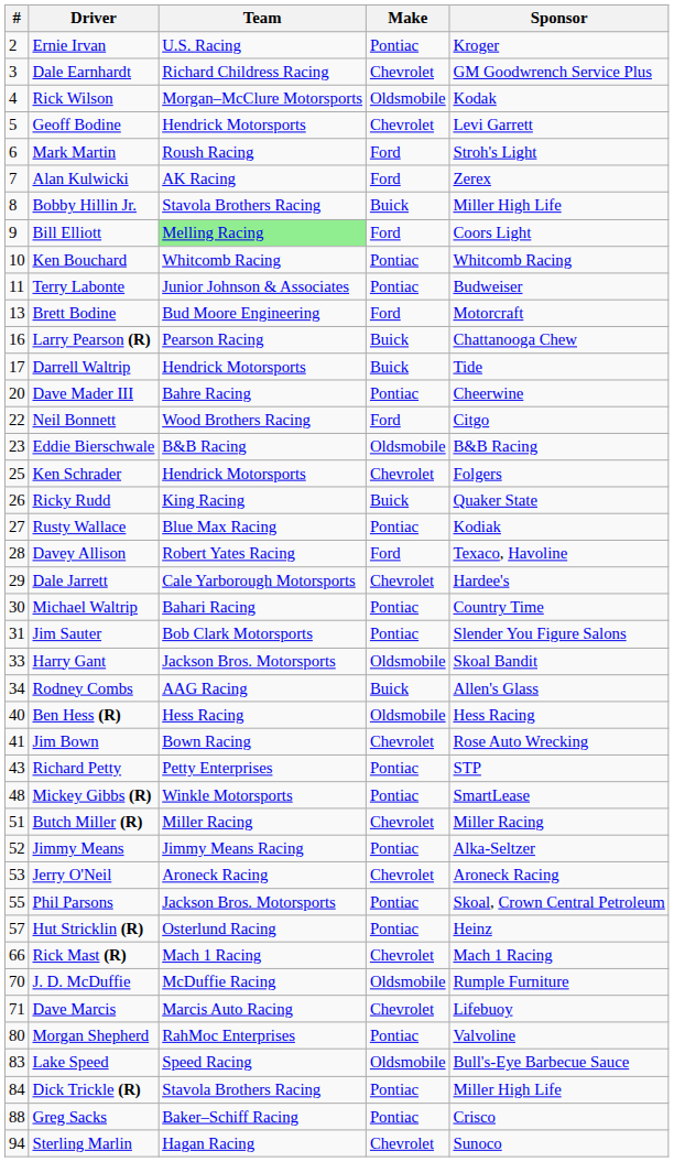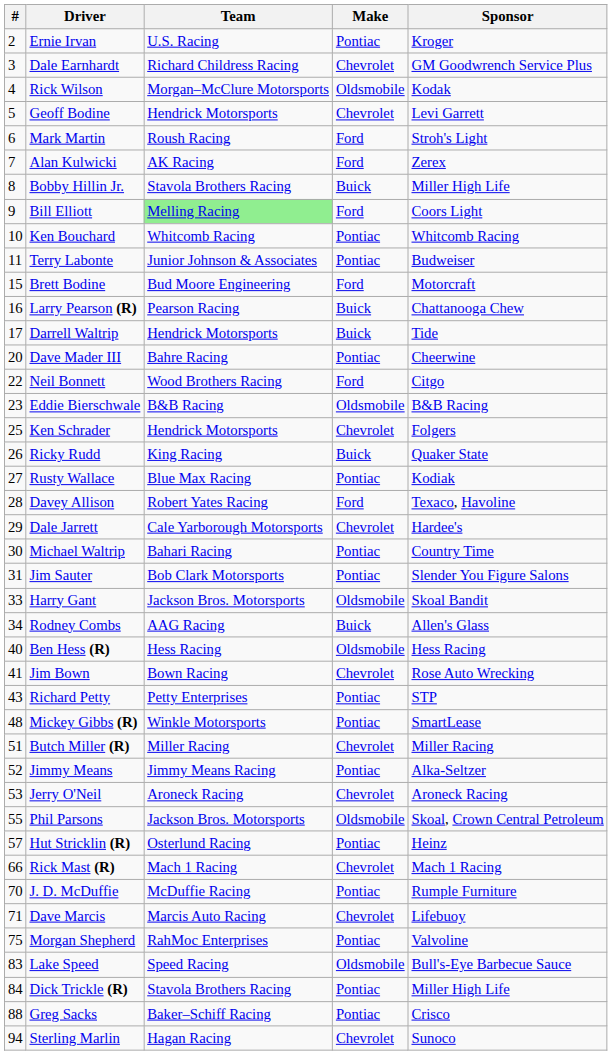 <table class="wikitable" style="font-size:95%">
 <tr>
 <th>#</th>
 <th>Driver</th>
 <th>Team</th>
 <th>Make</th>
 <th>Sponsor</th>
 </tr>
 <tr>
 <td>2</td>
 <td><a href='#'>Ernie Irvan</a></td>
 <td><a href='#'>U.S. Racing</a></td>
 <td><a href='#'>Pontiac</a></td>
 <td><a href='#'>Kroger</a></td>
 </tr>
 <tr>
 <td>3</td>
 <td><a href='#'>Dale Earnhardt</a></td>
 <td><a href='#'>Richard Childress Racing</a></td>
 <td><a href='#'>Chevrolet</a></td>
 <td><a href='#'>GM Goodwrench Service Plus</a></td>
 </tr>
 <tr>
 <td>4</td>
 <td><a href='#'>Rick Wilson</a></td>
 <td><a href='#'>Morgan–McClure Motorsports</a></td>
 <td><a href='#'>Oldsmobile</a></td>
 <td><a href='#'>Kodak</a></td>
 </tr>
 <tr>
 <td>5</td>
 <td><a href='#'>Geoff Bodine</a></td>
 <td><a href='#'>Hendrick Motorsports</a></td>
 <td><a href='#'>Chevrolet</a></td>
 <td><a href='#'>Levi Garrett</a></td>
 </tr>
 <tr>
 <td>6</td>
 <td><a href='#'>Mark Martin</a></td>
 <td><a href='#'>Roush Racing</a></td>
 <td><a href='#'>Ford</a></td>
 <td><a href='#'>Stroh's Light</a></td>
 </tr>
 <tr>
 <td>7</td>
 <td><a href='#'>Alan Kulwicki</a></td>
 <td><a href='#'>AK Racing</a></td>
 <td><a href='#'>Ford</a></td>
 <td><a href='#'>Zerex</a></td>
 </tr>
 <tr>
 <td>8</td>
 <td><a href='#'>Bobby Hillin Jr.</a></td>
 <td><a href='#'>Stavola Brothers Racing</a></td>
 <td><a href='#'>Buick</a></td>
 <td><a href='#'>Miller High Life</a></td>
 </tr>
 <tr>
 <td>9</td>
 <td><a href='#'>Bill Elliott</a></td>
 <td style="background: lightgreen;"><a href='#'>Melling Racing</a></td>
 <td><a href='#'>Ford</a></td>
 <td><a href='#'>Coors Light</a></td>
 </tr>
 <tr>
 <td>10</td>
 <td><a href='#'>Ken Bouchard</a></td>
 <td><a href='#'>Whitcomb Racing</a></td>
 <td><a href='#'>Pontiac</a></td>
 <td><a href='#'>Whitcomb Racing</a></td>
 </tr>
 <tr>
 <td>11</td>
 <td><a href='#'>Terry Labonte</a></td>
 <td><a href='#'>Junior Johnson & Associates</a></td>
 <td><a href='#'>Pontiac</a></td>
 <td><a href='#'>Budweiser</a></td>
 </tr>
 <tr>
-<td>13</td>
+<td>15</td>
 <td><a href='#'>Brett Bodine</a></td>
 <td><a href='#'>Bud Moore Engineering</a></td>
 <td><a href='#'>Ford</a></td>
 <td><a href='#'>Motorcraft</a></td>
 </tr>
 <tr>
 <td>16</td>
 <td><a href='#'>Larry Pearson</a> <strong>(R)</strong></td>
 <td><a href='#'>Pearson Racing</a></td>
 <td><a href='#'>Buick</a></td>
 <td><a href='#'>Chattanooga Chew</a></td>
 </tr>
 <tr>
 <td>17</td>
 <td><a href='#'>Darrell Waltrip</a></td>
 <td><a href='#'>Hendrick Motorsports</a></td>
 <td><a href='#'>Buick</a></td>
 <td><a href='#'>Tide</a></td>
 </tr>
 <tr>
 <td>20</td>
 <td><a href='#'>Dave Mader III</a></td>
 <td><a href='#'>Bahre Racing</a></td>
 <td><a href='#'>Pontiac</a></td>
 <td><a href='#'>Cheerwine</a></td>
 </tr>
 <tr>
 <td>22</td>
 <td><a href='#'>Neil Bonnett</a></td>
 <td><a href='#'>Wood Brothers Racing</a></td>
 <td><a href='#'>Ford</a></td>
 <td><a href='#'>Citgo</a></td>
 </tr>
 <tr>
 <td>23</td>
 <td><a href='#'>Eddie Bierschwale</a></td>
 <td><a href='#'>B&B Racing</a></td>
 <td><a href='#'>Oldsmobile</a></td>
 <td><a href='#'>B&B Racing</a></td>
 </tr>
 <tr>
 <td>25</td>
 <td><a href='#'>Ken Schrader</a></td>
 <td><a href='#'>Hendrick Motorsports</a></td>
 <td><a href='#'>Chevrolet</a></td>
 <td><a href='#'>Folgers</a></td>
 </tr>
 <tr>
 <td>26</td>
 <td><a href='#'>Ricky Rudd</a></td>
 <td><a href='#'>King Racing</a></td>
 <td><a href='#'>Buick</a></td>
 <td><a href='#'>Quaker State</a></td>
 </tr>
 <tr>
 <td>27</td>
 <td><a href='#'>Rusty Wallace</a></td>
 <td><a href='#'>Blue Max Racing</a></td>
 <td><a href='#'>Pontiac</a></td>
 <td><a href='#'>Kodiak</a></td>
 </tr>
 <tr>
 <td>28</td>
 <td><a href='#'>Davey Allison</a></td>
 <td><a href='#'>Robert Yates Racing</a></td>
 <td><a href='#'>Ford</a></td>
 <td><a href='#'>Texaco</a>, <a href='#'>Havoline</a></td>
 </tr>
 <tr>
 <td>29</td>
 <td><a href='#'>Dale Jarrett</a></td>
 <td><a href='#'>Cale Yarborough Motorsports</a></td>
 <td><a href='#'>Chevrolet</a></td>
 <td><a href='#'>Hardee's</a></td>
 </tr>
 <tr>
 <td>30</td>
 <td><a href='#'>Michael Waltrip</a></td>
 <td><a href='#'>Bahari Racing</a></td>
 <td><a href='#'>Pontiac</a></td>
 <td><a href='#'>Country Time</a></td>
 </tr>
 <tr>
 <td>31</td>
 <td><a href='#'>Jim Sauter</a></td>
 <td><a href='#'>Bob Clark Motorsports</a></td>
 <td><a href='#'>Pontiac</a></td>
 <td><a href='#'>Slender You Figure Salons</a></td>
 </tr>
 <tr>
 <td>33</td>
 <td><a href='#'>Harry Gant</a></td>
 <td><a href='#'>Jackson Bros. Motorsports</a></td>
 <td><a href='#'>Oldsmobile</a></td>
 <td><a href='#'>Skoal Bandit</a></td>
 </tr>
 <tr>
 <td>34</td>
 <td><a href='#'>Rodney Combs</a></td>
 <td><a href='#'>AAG Racing</a></td>
 <td><a href='#'>Buick</a></td>
 <td><a href='#'>Allen's Glass</a></td>
 </tr>
 <tr>
 <td>40</td>
 <td><a href='#'>Ben Hess</a> <strong>(R)</strong></td>
 <td><a href='#'>Hess Racing</a></td>
 <td><a href='#'>Oldsmobile</a></td>
 <td><a href='#'>Hess Racing</a></td>
 </tr>
 <tr>
 <td>41</td>
 <td><a href='#'>Jim Bown</a></td>
 <td><a href='#'>Bown Racing</a></td>
 <td><a href='#'>Chevrolet</a></td>
 <td><a href='#'>Rose Auto Wrecking</a></td>
 </tr>
 <tr>
 <td>43</td>
 <td><a href='#'>Richard Petty</a></td>
 <td><a href='#'>Petty Enterprises</a></td>
 <td><a href='#'>Pontiac</a></td>
 <td><a href='#'>STP</a></td>
 </tr>
 <tr>
 <td>48</td>
 <td><a href='#'>Mickey Gibbs</a> <strong>(R)</strong></td>
 <td><a href='#'>Winkle Motorsports</a></td>
 <td><a href='#'>Pontiac</a></td>
 <td><a href='#'>SmartLease</a></td>
 </tr>
 <tr>
 <td>51</td>
 <td><a href='#'>Butch Miller</a> <strong>(R)</strong></td>
 <td><a href='#'>Miller Racing</a></td>
 <td><a href='#'>Chevrolet</a></td>
 <td><a href='#'>Miller Racing</a></td>
 </tr>
 <tr>
 <td>52</td>
 <td><a href='#'>Jimmy Means</a></td>
 <td><a href='#'>Jimmy Means Racing</a></td>
 <td><a href='#'>Pontiac</a></td>
 <td><a href='#'>Alka-Seltzer</a></td>
 </tr>
 <tr>
 <td>53</td>
 <td><a href='#'>Jerry O'Neil</a></td>
 <td><a href='#'>Aroneck Racing</a></td>
 <td><a href='#'>Chevrolet</a></td>
 <td><a href='#'>Aroneck Racing</a></td>
 </tr>
 <tr>
 <td>55</td>
 <td><a href='#'>Phil Parsons</a></td>
 <td><a href='#'>Jackson Bros. Motorsports</a></td>
-<td><a href='#'>Pontiac</a></td>
+<td><a href='#'>Oldsmobile</a></td>
 <td><a href='#'>Skoal</a>, <a href='#'>Crown Central Petroleum</a></td>
 </tr>
 <tr>
 <td>57</td>
 <td><a href='#'>Hut Stricklin</a> <strong>(R)</strong></td>
 <td><a href='#'>Osterlund Racing</a></td>
 <td><a href='#'>Pontiac</a></td>
 <td><a href='#'>Heinz</a></td>
 </tr>
 <tr>
 <td>66</td>
 <td><a href='#'>Rick Mast</a> <strong>(R)</strong></td>
 <td><a href='#'>Mach 1 Racing</a></td>
 <td><a href='#'>Chevrolet</a></td>
 <td><a href='#'>Mach 1 Racing</a></td>
 </tr>
 <tr>
 <td>70</td>
 <td><a href='#'>J. D. McDuffie</a></td>
 <td><a href='#'>McDuffie Racing</a></td>
-<td><a href='#'>Oldsmobile</a></td>
+<td><a href='#'>Pontiac</a></td>
 <td><a href='#'>Rumple Furniture</a></td>
 </tr>
 <tr>
 <td>71</td>
 <td><a href='#'>Dave Marcis</a></td>
 <td><a href='#'>Marcis Auto Racing</a></td>
 <td><a href='#'>Chevrolet</a></td>
 <td><a href='#'>Lifebuoy</a></td>
 </tr>
 <tr>
-<td>80</td>
+<td>75</td>
 <td><a href='#'>Morgan Shepherd</a></td>
 <td><a href='#'>RahMoc Enterprises</a></td>
 <td><a href='#'>Pontiac</a></td>
 <td><a href='#'>Valvoline</a></td>
 </tr>
 <tr>
 <td>83</td>
 <td><a href='#'>Lake Speed</a></td>
 <td><a href='#'>Speed Racing</a></td>
 <td><a href='#'>Oldsmobile</a></td>
 <td><a href='#'>Bull's-Eye Barbecue Sauce</a></td>
 </tr>
 <tr>
 <td>84</td>
 <td><a href='#'>Dick Trickle</a> <strong>(R)</strong></td>
 <td><a href='#'>Stavola Brothers Racing</a></td>
 <td><a href='#'>Pontiac</a></td>
 <td><a href='#'>Miller High Life</a></td>
 </tr>
 <tr>
 <td>88</td>
 <td><a href='#'>Greg Sacks</a></td>
 <td><a href='#'>Baker–Schiff Racing</a></td>
 <td><a href='#'>Pontiac</a></td>
 <td><a href='#'>Crisco</a></td>
 </tr>
 <tr>
 <td>94</td>
 <td><a href='#'>Sterling Marlin</a></td>
 <td><a href='#'>Hagan Racing</a></td>
 <td><a href='#'>Chevrolet</a></td>
 <td><a href='#'>Sunoco</a></td>
 </tr>
 </table>
